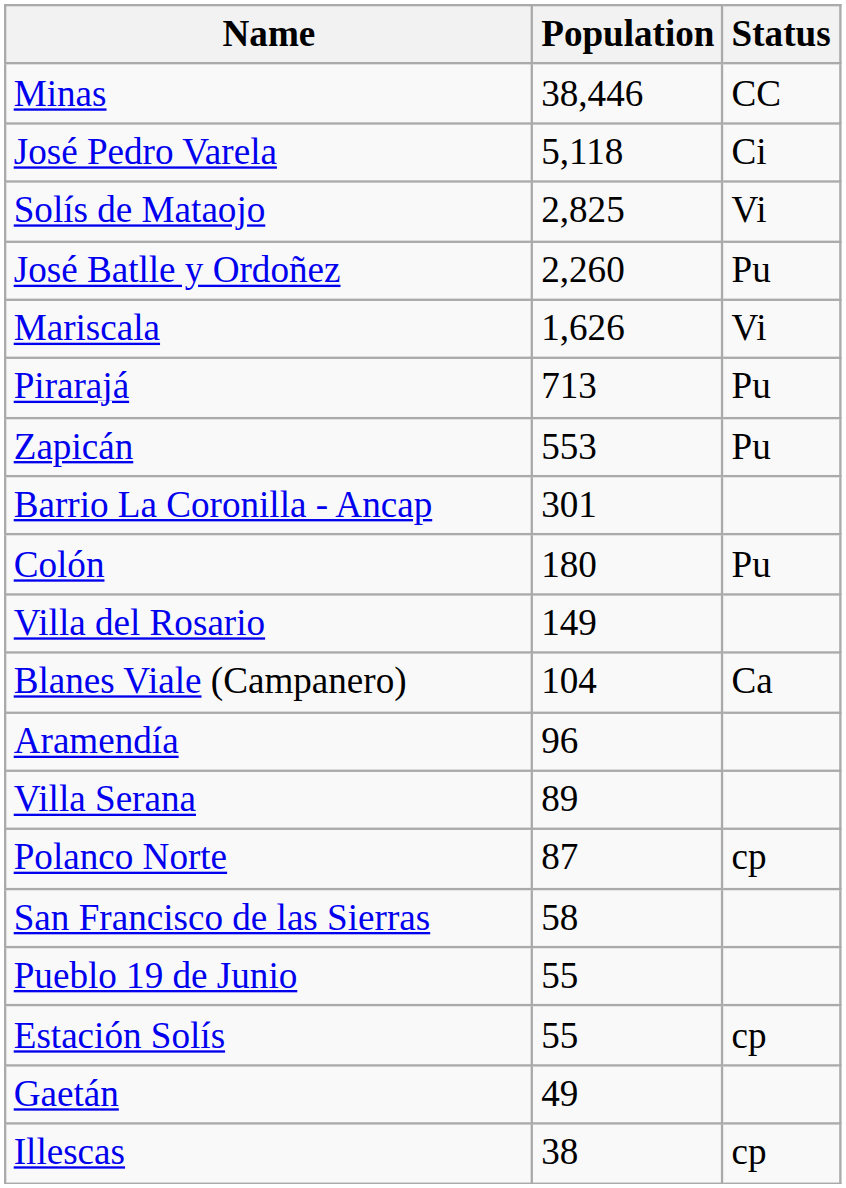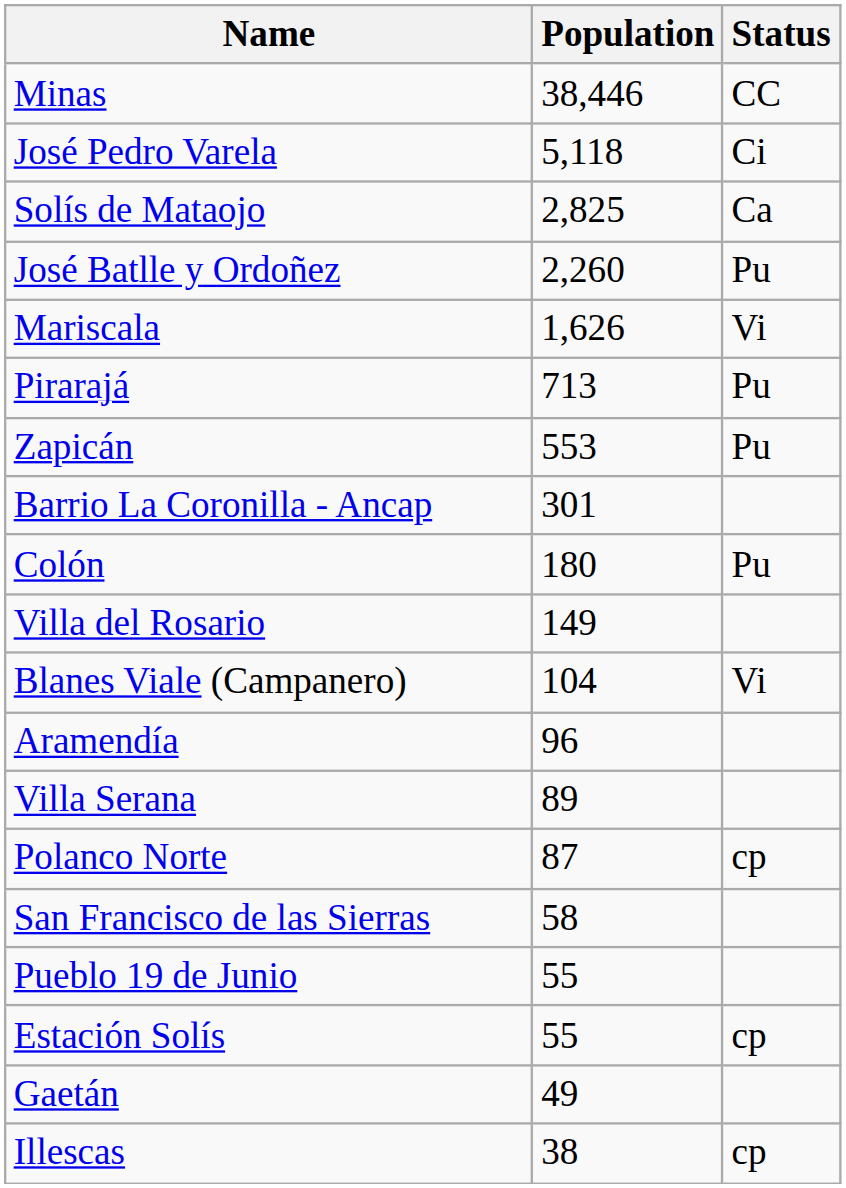 <table class="wikitable sortable">
 <tr>
 <th style="width: 220px;">Name</th>
 <th>Population</th>
 <th class="unsortable">Status</th>
 </tr>
 <tr>
 <td><a href='#'>Minas</a></td>
 <td>38,446</td>
 <td>CC</td>
 </tr>
 <tr>
 <td><a href='#'>José Pedro Varela</a></td>
 <td>5,118</td>
 <td>Ci</td>
 </tr>
 <tr>
 <td><a href='#'>Solís de Mataojo</a></td>
 <td>2,825</td>
-<td>Vi</td>
+<td>Ca</td>
 </tr>
 <tr>
 <td><a href='#'>José Batlle y Ordoñez</a></td>
 <td>2,260</td>
 <td>Pu</td>
 </tr>
 <tr>
 <td><a href='#'>Mariscala</a></td>
 <td>1,626</td>
 <td>Vi</td>
 </tr>
 <tr>
 <td><a href='#'>Pirarajá</a></td>
 <td>713</td>
 <td>Pu</td>
 </tr>
 <tr>
 <td><a href='#'>Zapicán</a></td>
 <td>553</td>
 <td>Pu</td>
 </tr>
 <tr>
 <td><a href='#'>Barrio La Coronilla - Ancap</a></td>
 <td>301</td>
 <td></td>
 </tr>
 <tr>
 <td><a href='#'>Colón</a></td>
 <td>180</td>
 <td>Pu</td>
 </tr>
 <tr>
 <td><a href='#'>Villa del Rosario</a></td>
 <td>149</td>
 <td></td>
 </tr>
 <tr>
 <td><a href='#'>Blanes Viale</a> (Campanero)</td>
 <td>104</td>
-<td>Ca</td>
+<td>Vi</td>
 </tr>
 <tr>
 <td><a href='#'>Aramendía</a></td>
 <td>96</td>
 <td></td>
 </tr>
 <tr>
 <td><a href='#'>Villa Serana</a></td>
 <td>89</td>
 <td></td>
 </tr>
 <tr>
 <td><a href='#'>Polanco Norte</a></td>
 <td>87</td>
 <td>cp</td>
 </tr>
 <tr>
 <td><a href='#'>San Francisco de las Sierras</a></td>
 <td>58</td>
 <td></td>
 </tr>
 <tr>
 <td><a href='#'>Pueblo 19 de Junio</a></td>
 <td>55</td>
 <td></td>
 </tr>
 <tr>
 <td><a href='#'>Estación Solís</a></td>
 <td>55</td>
 <td>cp</td>
 </tr>
 <tr>
 <td><a href='#'>Gaetán</a></td>
 <td>49</td>
 <td></td>
 </tr>
 <tr>
 <td><a href='#'>Illescas</a></td>
 <td>38</td>
 <td>cp</td>
 </tr>
 </table>
